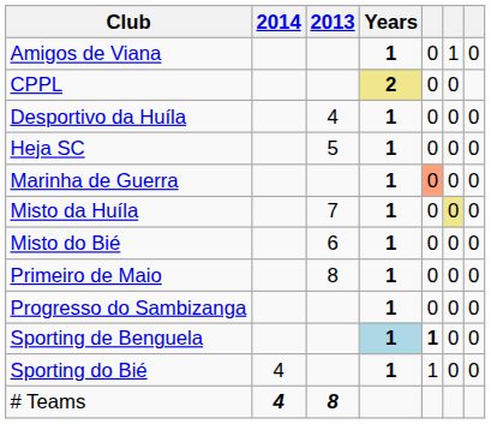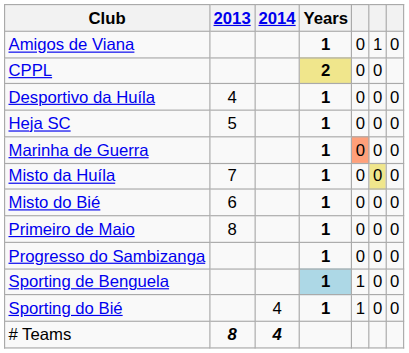 <table class="wikitable" style="text-align:center; font-size:90%">
 <tr>
 <th width=170>Club</th>
+<th><a href='#'>2013</a></th>
 <th><a href='#'>2014</a></th>
-<th><a href='#'>2013</a></th>
 <th>Years</th>
 <th></th>
 <th></th>
 <th></th>
 </tr>
 <tr>
 <td align=left><a href='#'>Amigos de Viana</a></td>
 <td></td>
 <td></td>
 <td><strong>1</strong></td>
 <td align="center">0</td>
 <td align="center">1</td>
 <td align="center">0</td>
 </tr>
 <tr>
 <td align=left><a href='#'>CPPL</a></td>
 <td></td>
 <td></td>
 <td style="background: khaki;"><strong>2</strong></td>
 <td align="center">0</td>
 <td align="center">0</td>
 <td align="center"></td>
 </tr>
 <tr>
 <td align=left><a href='#'>Desportivo da Huíla</a></td>
+<td>4</td>
 <td></td>
-<td>4</td>
 <td><strong>1</strong></td>
 <td align="center">0</td>
 <td align="center">0</td>
 <td align="center">0</td>
 </tr>
 <tr>
 <td align=left><a href='#'>Heja SC</a></td>
+<td>5</td>
 <td></td>
-<td>5</td>
 <td><strong>1</strong></td>
 <td align="center">0</td>
 <td align="center">0</td>
 <td align="center">0</td>
 </tr>
 <tr>
 <td align=left><a href='#'>Marinha de Guerra</a></td>
 <td></td>
 <td></td>
 <td><strong>1</strong></td>
 <td align="center" style="background: lightsalmon;">0</td>
 <td align="center">0</td>
 <td align="center">0</td>
 </tr>
 <tr>
 <td align=left><a href='#'>Misto da Huíla</a></td>
+<td>7</td>
 <td></td>
-<td>7</td>
 <td><strong>1</strong></td>
 <td align="center">0</td>
 <td align="center" style="background: khaki;">0</td>
 <td align="center">0</td>
 </tr>
 <tr>
 <td align=left><a href='#'>Misto do Bié</a></td>
+<td>6</td>
 <td></td>
-<td>6</td>
 <td><strong>1</strong></td>
 <td align="center">0</td>
 <td align="center">0</td>
 <td align="center">0</td>
 </tr>
 <tr>
 <td align=left><a href='#'>Primeiro de Maio</a></td>
+<td>8</td>
 <td></td>
-<td>8</td>
 <td><strong>1</strong></td>
 <td align="center">0</td>
 <td align="center">0</td>
 <td align="center">0</td>
 </tr>
 <tr>
 <td align=left><a href='#'>Progresso do Sambizanga</a></td>
 <td></td>
 <td></td>
 <td><strong>1</strong></td>
 <td align="center">0</td>
 <td align="center">0</td>
 <td align="center">0</td>
 </tr>
 <tr>
 <td align=left><a href='#'>Sporting de Benguela</a></td>
 <td></td>
 <td></td>
 <td style="background: lightblue;"><strong>1</strong></td>
-<td align="center"><strong>1</strong></td>
+<td align="center">1</td>
 <td align="center">0</td>
 <td align="center">0</td>
 </tr>
 <tr>
 <td align=left><a href='#'>Sporting do Bié</a></td>
+<td></td>
 <td>4</td>
-<td></td>
 <td><strong>1</strong></td>
 <td align="center">1</td>
 <td align="center">0</td>
 <td align="center">0</td>
 </tr>
 <tr>
 <td align=left># Teams</td>
+<td><strong><em>8</em></strong></td>
 <td><strong><em>4</em></strong></td>
-<td><strong><em>8</em></strong></td>
 <td></td>
 <td></td>
 <td></td>
 <td></td>
 </tr>
 </table>
